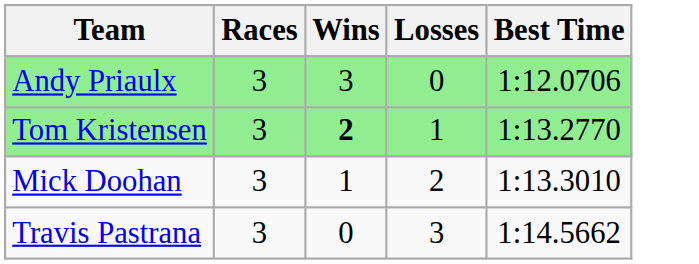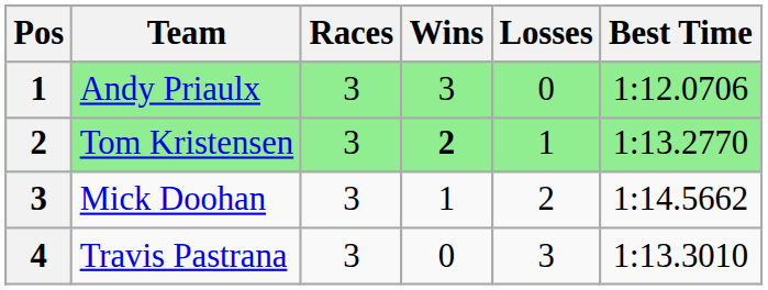 <table class="wikitable" style="text-align:center; font-size:90%">
 <tr>
+<th>Pos</th>
 <th>Team</th>
 <th>Races</th>
 <th>Wins</th>
 <th>Losses</th>
 <th>Best Time</th>
 </tr>
 <tr style="background:lightgreen;">
+<th>1</th>
 <td align=left> <a href='#'>Andy Priaulx</a></td>
 <td>3</td>
 <td>3</td>
 <td>0</td>
 <td>1:12.0706</td>
 </tr>
 <tr style="background:lightgreen;">
+<th>2</th>
 <td align=left> <a href='#'>Tom Kristensen</a></td>
 <td>3</td>
 <td><strong>2</strong></td>
 <td>1</td>
 <td>1:13.2770</td>
 </tr>
 <tr>
+<th>3</th>
 <td align=left> <a href='#'>Mick Doohan</a></td>
 <td>3</td>
 <td>1</td>
 <td>2</td>
-<td>1:13.3010</td>
+<td>1:14.5662</td>
 </tr>
 <tr>
+<th>4</th>
 <td align=left> <a href='#'>Travis Pastrana</a></td>
 <td>3</td>
 <td>0</td>
 <td>3</td>
-<td>1:14.5662</td>
+<td>1:13.3010</td>
 </tr>
 </table>
